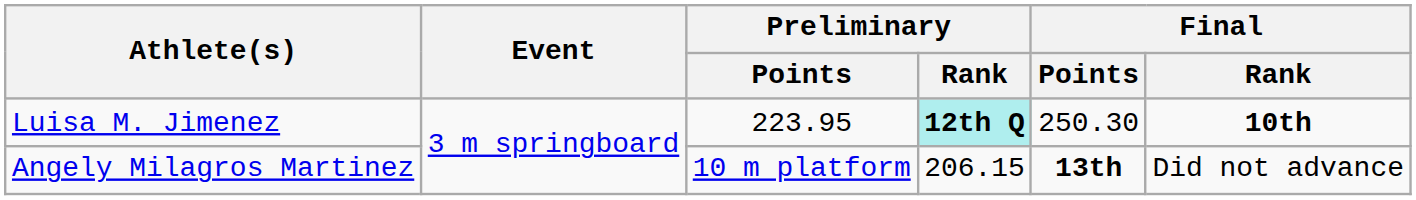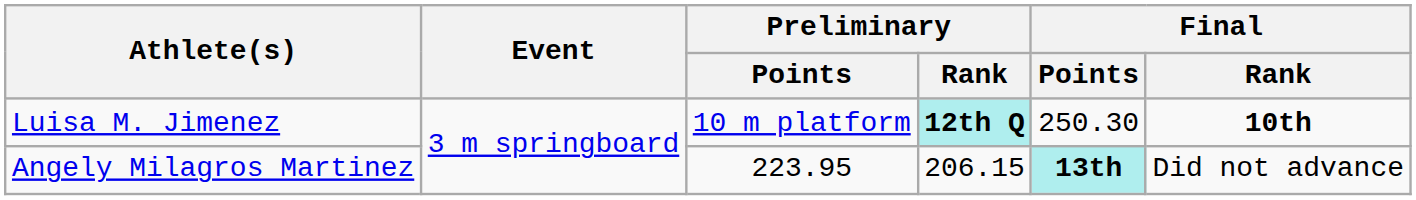 <table class=wikitable style="font-size:90%">
 <tr>
 <th rowspan="2">Athlete(s)</th>
 <th rowspan="2">Event</th>
 <th colspan="2">Preliminary</th>
 <th colspan="2">Final</th>
 </tr>
 <tr>
 <th>Points</th>
 <th>Rank</th>
 <th>Points</th>
 <th>Rank</th>
 </tr>
 <tr>
 <td><a href='#'>Luisa M. Jimenez</a></td>
 <td rowspan=2><a href='#'>3 m springboard</a></td>
-<td align=center>223.95</td>
+<td><a href='#'>10 m platform</a></td>
 <td align=center style="background: paleturquoise;"><strong>12th Q</strong></td>
 <td align=center>250.30</td>
 <td align=center><strong>10th</strong></td>
 </tr>
 <tr>
 <td><a href='#'>Angely Milagros Martinez</a></td>
-<td><a href='#'>10 m platform</a></td>
+<td align=center>223.95</td>
 <td align=center>206.15</td>
-<td align=center><strong>13th</strong></td>
+<td align=center style="background: paleturquoise;"><strong>13th</strong></td>
 <td align=center colspan=2>Did not advance</td>
 </tr>
 </table>
